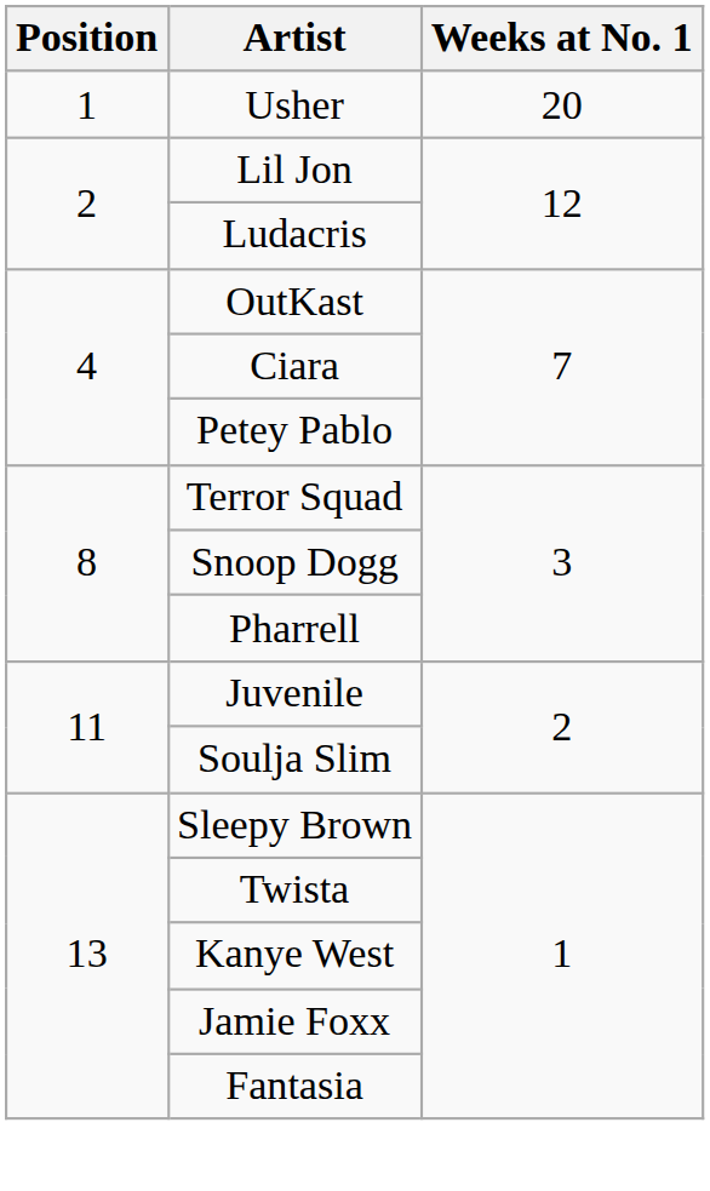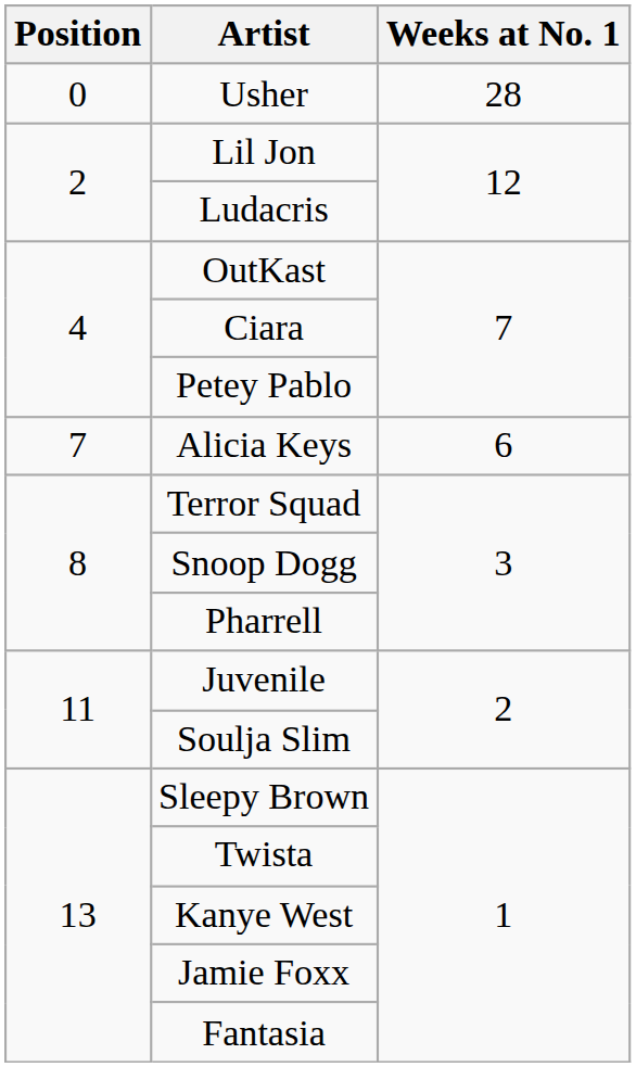 <table class="wikitable plainrowheaders" style="text-align:center;">
 <tr>
 <th>Position</th>
 <th>Artist</th>
 <th>Weeks at No. 1</th>
 </tr>
 <tr>
-<td>1</td>
+<td>0</td>
 <td>Usher</td>
-<td>20</td>
+<td>28</td>
 </tr>
 <tr>
 <td rowspan=2>2</td>
 <td>Lil Jon</td>
 <td rowspan=2>12</td>
 </tr>
 <tr>
 <td>Ludacris</td>
 </tr>
 <tr>
 <td rowspan=3>4</td>
 <td>OutKast</td>
 <td rowspan=3>7</td>
 </tr>
 <tr>
 <td>Ciara</td>
 </tr>
 <tr>
 <td>Petey Pablo</td>
+</tr>
+<tr>
+<td>7</td>
+<td>Alicia Keys</td>
+<td>6</td>
 </tr>
 <tr>
 <td rowspan=3>8</td>
 <td>Terror Squad</td>
 <td rowspan=3>3</td>
 </tr>
 <tr>
 <td>Snoop Dogg</td>
 </tr>
 <tr>
 <td>Pharrell</td>
 </tr>
 <tr>
 <td rowspan=2>11</td>
 <td>Juvenile</td>
 <td rowspan=2>2</td>
 </tr>
 <tr>
 <td>Soulja Slim</td>
 </tr>
 <tr>
 <td rowspan=5>13</td>
 <td>Sleepy Brown</td>
 <td rowspan=5>1</td>
 </tr>
 <tr>
 <td>Twista</td>
 </tr>
 <tr>
 <td>Kanye West</td>
 </tr>
 <tr>
 <td>Jamie Foxx</td>
 </tr>
 <tr>
 <td>Fantasia</td>
 </tr>
 </table>
